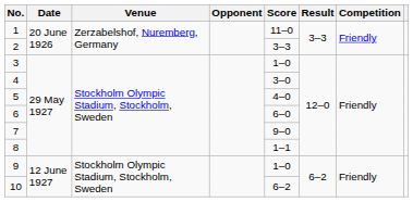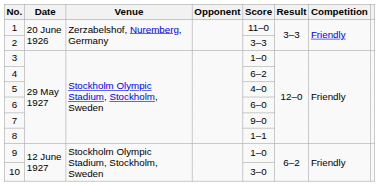 <table class="wikitable sortable">
 <tr>
 <th scope="col">No.</th>
 <th scope="col">Date</th>
 <th scope="col">Venue</th>
 <th scope="col">Opponent</th>
 <th scope="col">Score</th>
 <th scope="col">Result</th>
 <th scope="col">Competition</th>
 <th scope="col" class="unsortable"></th>
 </tr>
 <tr>
 <td align="center">1</td>
 <td rowspan="2">20 June 1926</td>
 <td rowspan="2">Zerzabelshof, <a href='#'>Nuremberg</a>, Germany</td>
 <td rowspan="2"></td>
 <td align="center">11–0</td>
 <td rowspan="2" align="center">3–3</td>
 <td rowspan="2"><a href='#'>Friendly</a></td>
 <td rowspan="2"></td>
 </tr>
 <tr>
 <td align="center">2</td>
 <td align="center">3–3</td>
 </tr>
 <tr>
 <td align="center">3</td>
 <td rowspan="6">29 May 1927</td>
 <td rowspan="6"><a href='#'>Stockholm Olympic Stadium</a>, <a href='#'>Stockholm</a>, Sweden</td>
 <td rowspan="6"></td>
 <td align="center">1–0</td>
 <td rowspan="6" align="center">12–0</td>
 <td rowspan="6">Friendly</td>
 <td rowspan="6"></td>
 </tr>
 <tr>
 <td align="center">4</td>
-<td align="center">3–0</td>
+<td align="center">6–2</td>
 </tr>
 <tr>
 <td align="center">5</td>
 <td align="center">4–0</td>
 </tr>
 <tr>
 <td align="center">6</td>
 <td align="center">6–0</td>
 </tr>
 <tr>
 <td align="center">7</td>
 <td align="center">9–0</td>
 </tr>
 <tr>
 <td align="center">8</td>
 <td align="center">1–1</td>
 </tr>
 <tr>
 <td align="center">9</td>
 <td rowspan="2">12 June 1927</td>
 <td rowspan="2">Stockholm Olympic Stadium, Stockholm, Sweden</td>
 <td rowspan="2"></td>
 <td align="center">1–0</td>
 <td rowspan="2" align="center">6–2</td>
 <td rowspan="2">Friendly</td>
 <td rowspan="2"></td>
 </tr>
 <tr>
 <td align="center">10</td>
-<td align="center">6–2</td>
+<td align="center">3–0</td>
 </tr>
 </table>
